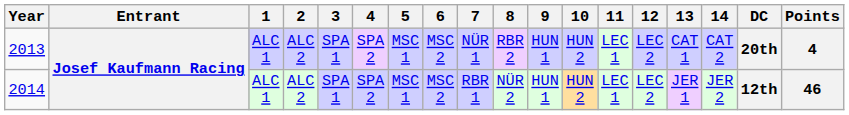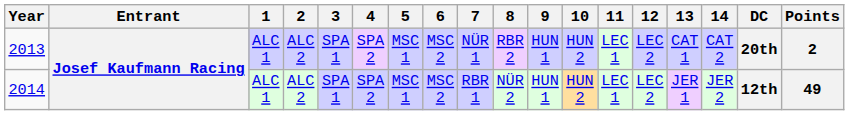 <table class="wikitable" style="text-align:center; font-size:85%">
 <tr>
 <th>Year</th>
 <th>Entrant</th>
 <th>1</th>
 <th>2</th>
 <th>3</th>
 <th>4</th>
 <th>5</th>
 <th>6</th>
 <th>7</th>
 <th>8</th>
 <th>9</th>
 <th>10</th>
 <th>11</th>
 <th>12</th>
 <th>13</th>
 <th>14</th>
 <th>DC</th>
 <th>Points</th>
 </tr>
 <tr>
 <td><a href='#'>2013</a></td>
 <th rowspan="2"><a href='#'>Josef Kaufmann Racing</a></th>
 <td style="background:#cfcfff;"><a href='#'>ALC<br>1</a><br></td>
 <td style="background:#cfcfff;"><a href='#'>ALC<br>2</a><br></td>
 <td style="background:#cfcfff;"><a href='#'>SPA<br>1</a><br></td>
 <td style="background:#efcfff;"><a href='#'>SPA<br>2</a><br></td>
 <td style="background:#cfcfff;"><a href='#'>MSC<br>1</a><br></td>
 <td style="background:#cfcfff;"><a href='#'>MSC<br>2</a><br></td>
 <td style="background:#cfcfff;"><a href='#'>NÜR<br>1</a><br></td>
 <td style="background:#efcfff;"><a href='#'>RBR<br>2</a><br></td>
 <td style="background:#cfcfff;"><a href='#'>HUN<br>1</a><br></td>
 <td style="background:#cfcfff;"><a href='#'>HUN<br>2</a><br></td>
 <td style="background:#dfffdf;"><a href='#'>LEC<br>1</a><br></td>
 <td style="background:#cfcfff;"><a href='#'>LEC<br>2</a><br></td>
 <td style="background:#cfcfff;"><a href='#'>CAT<br>1</a><br></td>
 <td style="background:#cfcfff;"><a href='#'>CAT<br>2</a><br></td>
 <th>20th</th>
-<th>4</th>
+<th>2</th>
 </tr>
 <tr>
 <td><a href='#'>2014</a></td>
 <td style="background:#dfffdf;"><a href='#'>ALC<br>1</a><br></td>
 <td style="background:#dfffdf;"><a href='#'>ALC<br>2</a><br></td>
 <td style="background:#cfcfff;"><a href='#'>SPA<br>1</a><br></td>
 <td style="background:#cfcfff;"><a href='#'>SPA<br>2</a><br></td>
 <td style="background:#cfcfff;"><a href='#'>MSC<br>1</a><br></td>
 <td style="background:#cfcfff;"><a href='#'>MSC<br>2</a><br></td>
 <td style="background:#cfcfff;"><a href='#'>RBR<br>1</a><br></td>
 <td style="background:#dfffdf;"><a href='#'>NÜR<br>2</a><br></td>
 <td style="background:#dfffdf;"><a href='#'>HUN<br>1</a><br></td>
 <td style="background:#ffdf9f;"><a href='#'>HUN<br>2</a><br></td>
 <td style="background:#dfffdf;"><a href='#'>LEC<br>1</a><br></td>
 <td style="background:#dfffdf;"><a href='#'>LEC<br>2</a><br></td>
 <td style="background:#efcfff;"><a href='#'>JER<br>1</a><br></td>
 <td style="background:#dfffdf;"><a href='#'>JER<br>2</a><br></td>
 <th>12th</th>
-<th>46</th>
+<th>49</th>
 </tr>
 </table>
